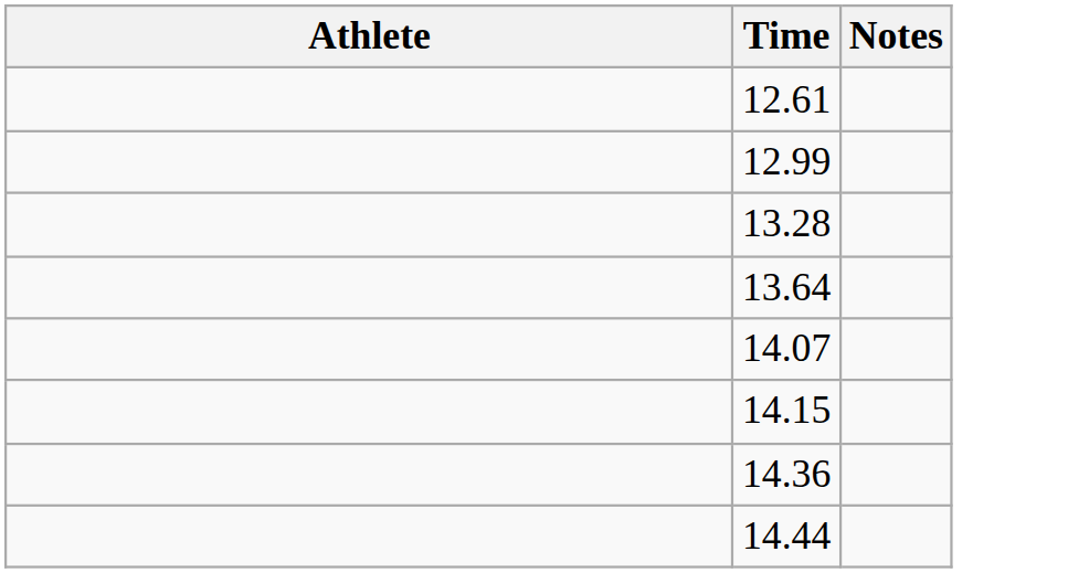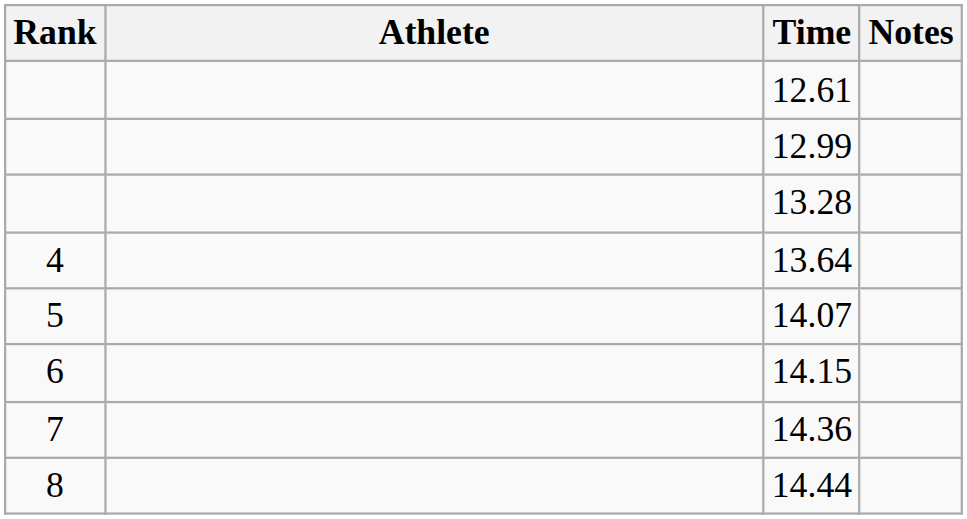 <table class="wikitable" style="text-align:center">
 <tr>
+<th>Rank</th>
 <th Style="width:18em">Athlete</th>
 <th>Time</th>
 <th>Notes</th>
 </tr>
 <tr>
+<td></td>
 <td style="text-align:left"></td>
 <td>12.61</td>
 <td></td>
 </tr>
 <tr>
+<td></td>
 <td style="text-align:left"></td>
 <td>12.99</td>
 <td></td>
 </tr>
 <tr>
+<td></td>
 <td style="text-align:left"></td>
 <td>13.28</td>
 <td></td>
 </tr>
 <tr>
+<td>4</td>
 <td style="text-align:left"></td>
 <td>13.64</td>
 <td></td>
 </tr>
 <tr>
+<td>5</td>
 <td style="text-align:left"></td>
 <td>14.07</td>
 <td></td>
 </tr>
 <tr>
+<td>6</td>
 <td style="text-align:left"></td>
 <td>14.15</td>
 <td></td>
 </tr>
 <tr>
+<td>7</td>
 <td style="text-align:left"></td>
 <td>14.36</td>
 <td></td>
 </tr>
 <tr>
+<td>8</td>
 <td style="text-align:left"></td>
 <td>14.44</td>
 <td></td>
 </tr>
 </table>
